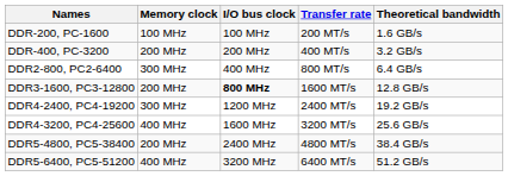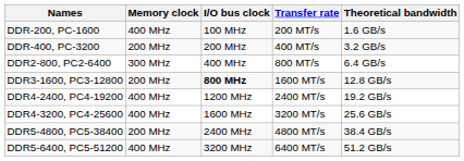 <table class="wikitable">
 <tr>
 <th>Names</th>
 <th>Memory clock</th>
 <th>I/O bus clock</th>
 <th><a href='#'>Transfer rate</a></th>
 <th>Theoretical bandwidth</th>
 </tr>
 <tr>
 <td>DDR-200, PC-1600</td>
-<td>100 MHz </td>
+<td>400 MHz</td>
 <td>100 MHz</td>
 <td>200 MT/s</td>
 <td>1.6 GB/s</td>
 </tr>
 <tr>
 <td>DDR-400, PC-3200</td>
 <td>200 MHz </td>
 <td>200 MHz</td>
 <td>400 MT/s</td>
 <td>3.2 GB/s</td>
 </tr>
 <tr bgcolor=white>
 <td>DDR2-800, PC2-6400</td>
 <td>300 MHz </td>
 <td>400 MHz</td>
 <td>800 MT/s</td>
 <td>6.4 GB/s</td>
 </tr>
 <tr>
 <td>DDR3-1600, PC3-12800</td>
 <td>200 MHz </td>
 <td><strong>800 MHz</strong></td>
 <td>1600 MT/s</td>
 <td>12.8 GB/s</td>
 </tr>
 <tr bgcolor=white>
 <td>DDR4-2400, PC4-19200</td>
-<td>300 MHz </td>
+<td>400 MHz</td>
 <td>1200 MHz</td>
 <td>2400 MT/s</td>
 <td>19.2 GB/s</td>
 </tr>
 <tr bgcolor=white>
 <td>DDR4-3200, PC4-25600</td>
 <td>400 MHz </td>
 <td>1600 MHz</td>
 <td>3200 MT/s</td>
 <td>25.6 GB/s</td>
 </tr>
 <tr>
 <td>DDR5-4800, PC5-38400</td>
 <td>200 MHz </td>
 <td>2400 MHz</td>
 <td>4800 MT/s</td>
 <td>38.4 GB/s </td>
 </tr>
 <tr>
 <td>DDR5-6400, PC5-51200</td>
 <td>400 MHz</td>
 <td>3200 MHz</td>
 <td>6400 MT/s</td>
 <td>51.2 GB/s</td>
 </tr>
 </table>
